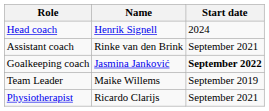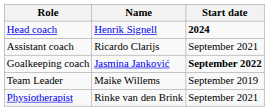 <table class="wikitable">
 <tr>
 <th>Role</th>
 <th>Name</th>
 <th>Start date</th>
 </tr>
 <tr>
 <td><a href='#'>Head coach</a></td>
 <td> <a href='#'>Henrik Signell</a></td>
-<td>2024</td>
+<td><strong>2024</strong></td>
 </tr>
 <tr>
 <td>Assistant coach</td>
-<td> Rinke van den Brink</td>
+<td> Ricardo Clarijs</td>
 <td>September 2021</td>
 </tr>
 <tr>
 <td>Goalkeeping coach</td>
 <td> <a href='#'>Jasmina Janković</a></td>
 <td><strong>September 2022</strong></td>
 </tr>
 <tr>
 <td>Team Leader</td>
 <td> Maike Willems</td>
 <td>September 2019</td>
 </tr>
 <tr>
 <td><a href='#'>Physiotherapist</a></td>
-<td> Ricardo Clarijs</td>
+<td> Rinke van den Brink</td>
 <td>September 2021</td>
 </tr>
 </table>
